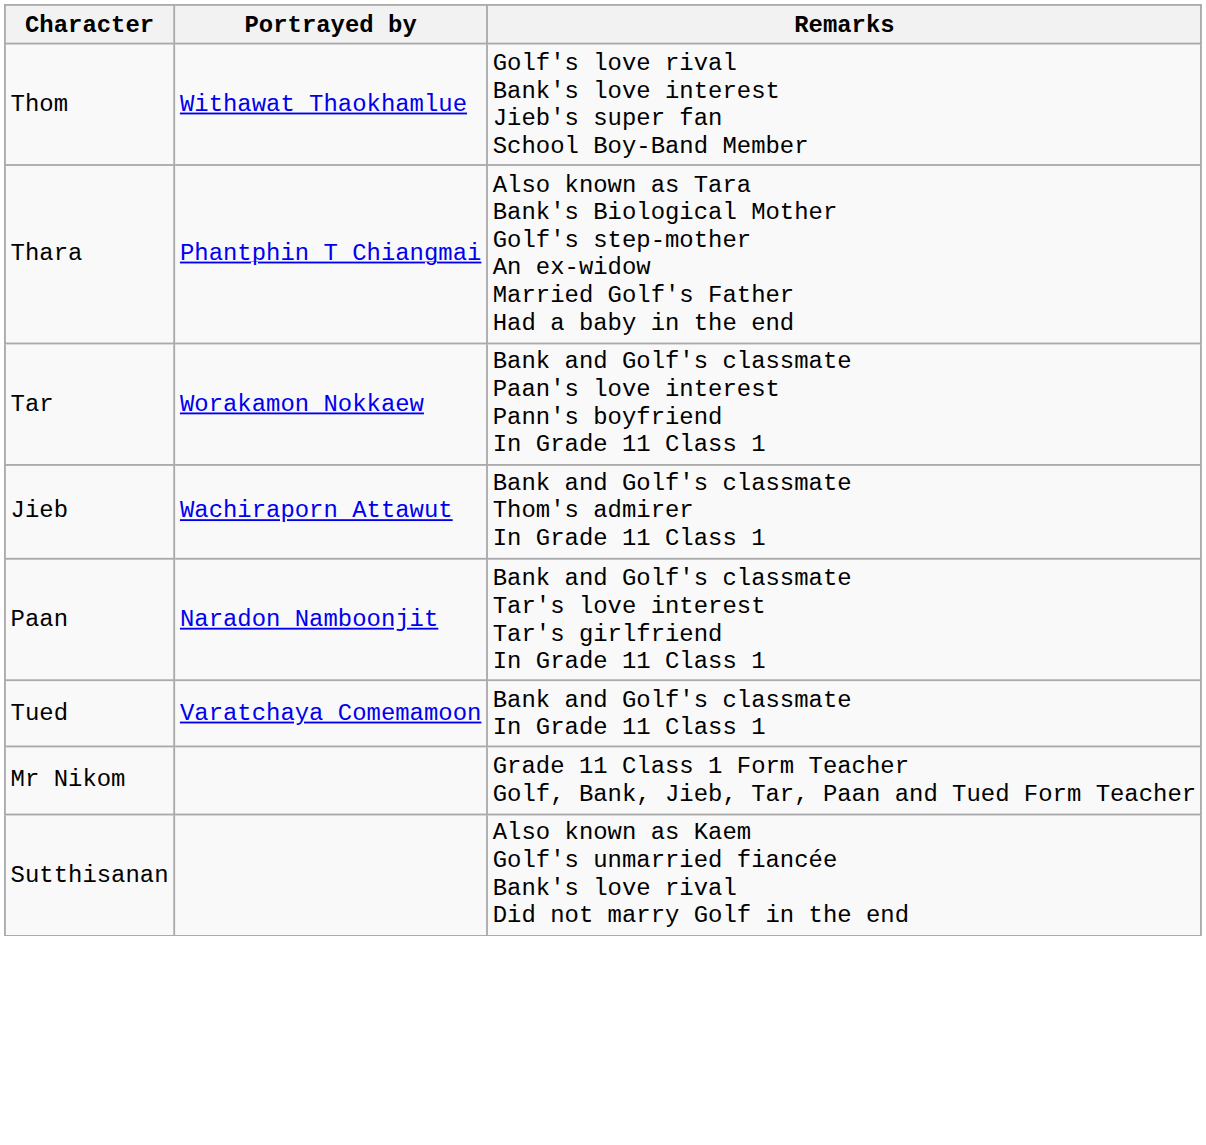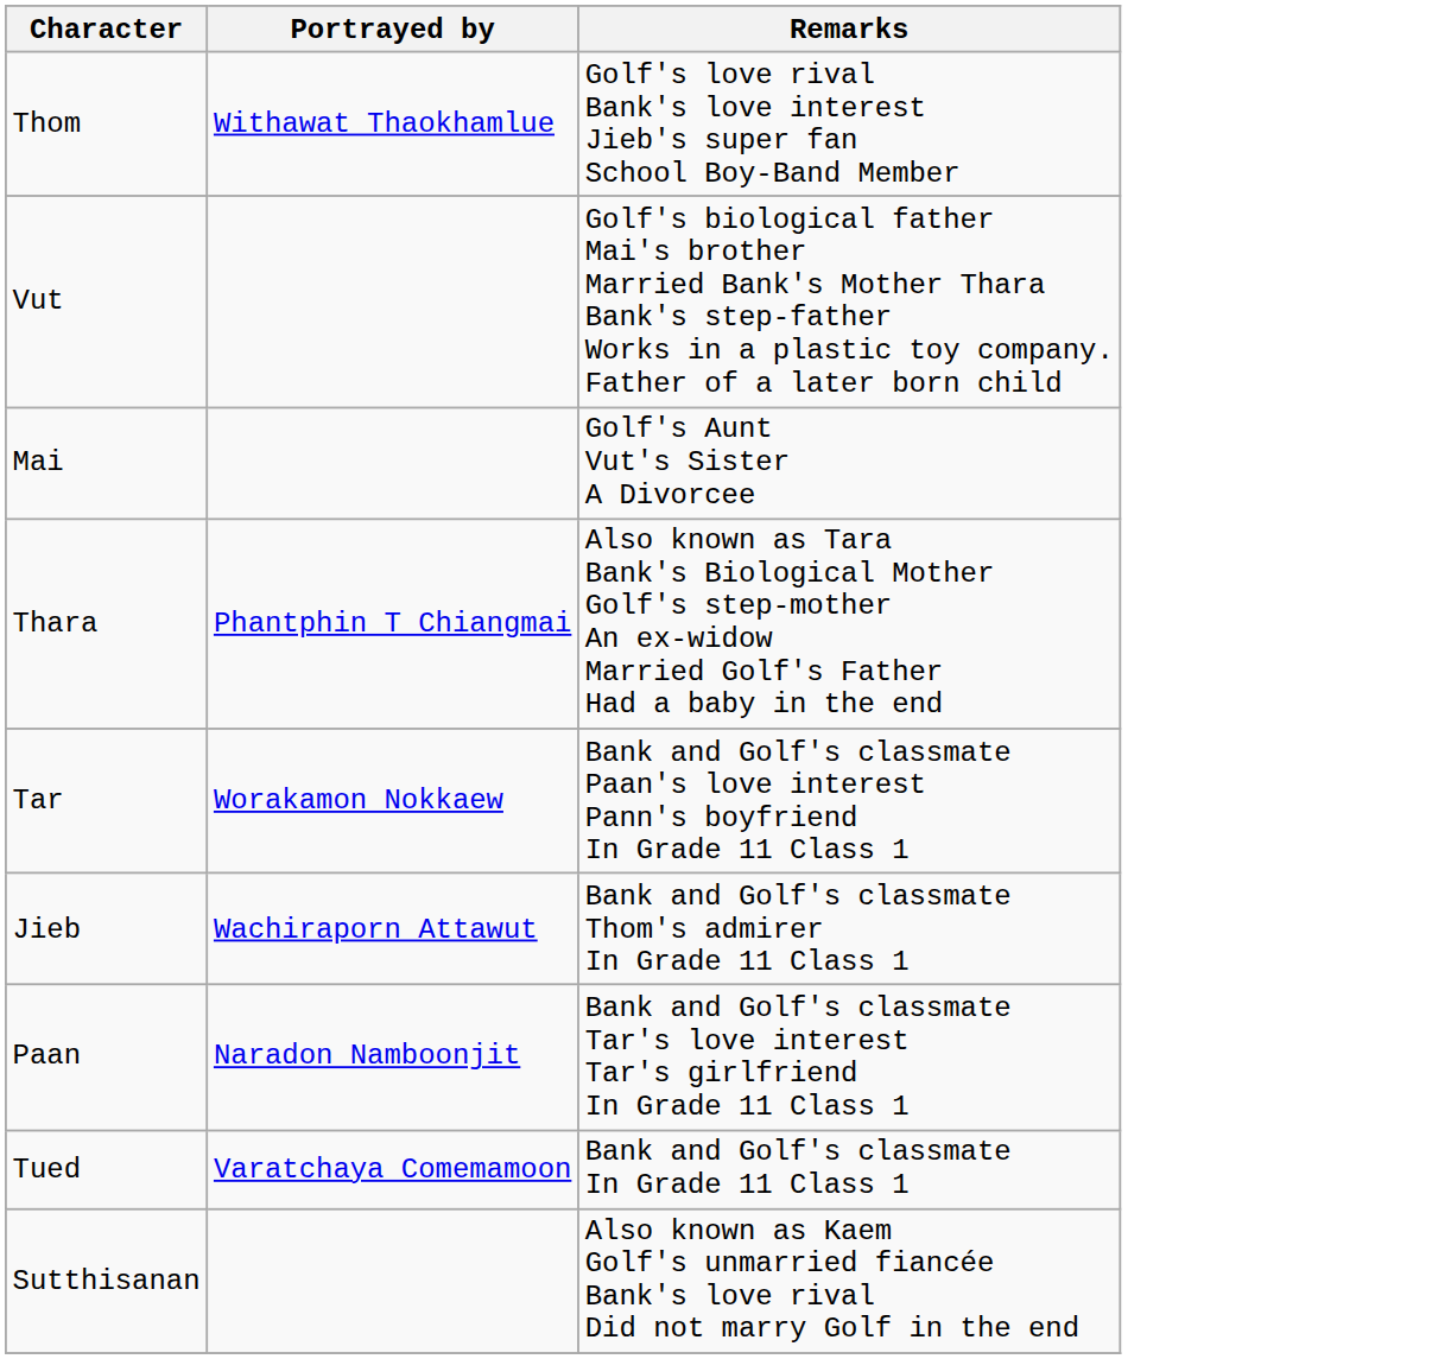 <table class="wikitable sortable">
 <tr>
 <th>Character</th>
 <th>Portrayed by</th>
 <th>Remarks</th>
 </tr>
 <tr>
 <td>Thom</td>
 <td><a href='#'>Withawat Thaokhamlue</a></td>
 <td>Golf's love rival <br> Bank's love interest <br> Jieb's super fan <br> School Boy-Band Member</td>
+</tr>
+<tr>
+<td>Vut</td>
+<td></td>
+<td>Golf's biological father <br> Mai's brother <br> Married Bank's Mother Thara <br> Bank's step-father <br> Works in a plastic toy company. <br> Father of a later born child</td>
+</tr>
+<tr>
+<td>Mai</td>
+<td></td>
+<td>Golf's Aunt <br> Vut's Sister <br> A Divorcee</td>
 </tr>
 <tr>
 <td>Thara</td>
 <td><a href='#'>Phantphin T Chiangmai</a></td>
 <td>Also known as Tara <br> Bank's Biological Mother <br> Golf's step-mother <br> An ex-widow <br> Married Golf's Father <br> Had a baby in the end</td>
 </tr>
 <tr>
 <td>Tar</td>
 <td><a href='#'>Worakamon Nokkaew</a></td>
 <td>Bank and Golf's classmate <br> Paan's love interest <br> Pann's boyfriend <br> In Grade 11 Class 1</td>
 </tr>
 <tr>
 <td>Jieb</td>
 <td><a href='#'>Wachiraporn Attawut</a></td>
 <td>Bank and Golf's classmate <br> Thom's admirer <br> In Grade 11 Class 1</td>
 </tr>
 <tr>
 <td>Paan</td>
 <td><a href='#'>Naradon Namboonjit</a></td>
 <td>Bank and Golf's classmate <br> Tar's love interest <br> Tar's girlfriend <br> In Grade 11 Class 1</td>
 </tr>
 <tr>
 <td>Tued</td>
 <td><a href='#'>Varatchaya Comemamoon</a></td>
 <td>Bank and Golf's classmate <br> In Grade 11 Class 1</td>
 </tr>
 <tr>
-<td>Mr Nikom</td>
-<td></td>
-<td>Grade 11 Class 1 Form Teacher <br> Golf, Bank, Jieb, Tar, Paan and Tued Form Teacher</td>
-</tr>
-<tr>
 <td>Sutthisanan</td>
 <td></td>
 <td>Also known as Kaem <br> Golf's unmarried fiancée <br> Bank's love rival <br> Did not marry Golf in the end</td>
 </tr>
 <tr>
 </tr>
 </table>
